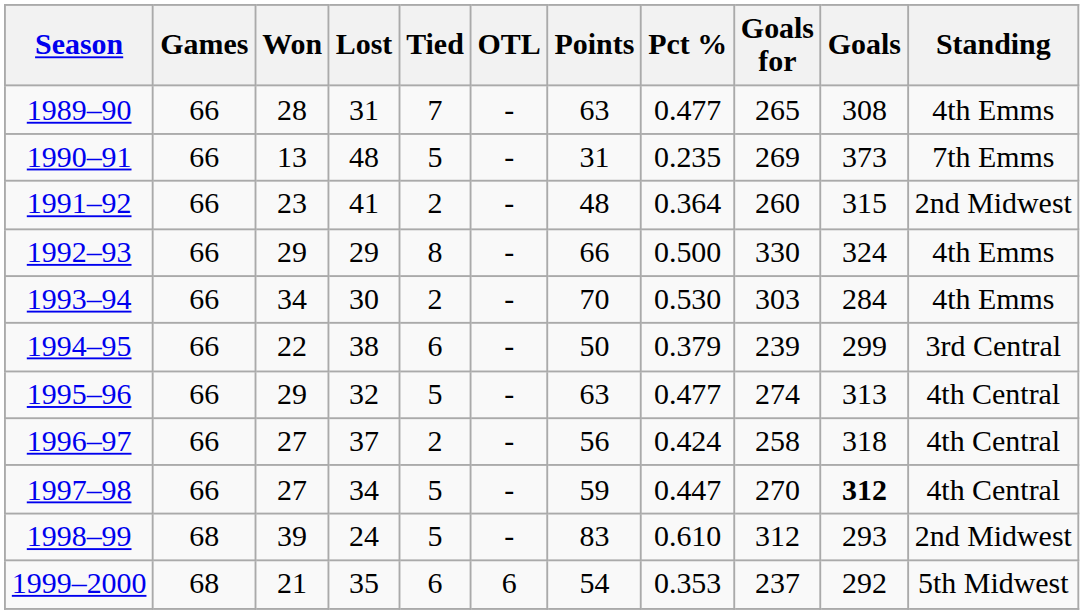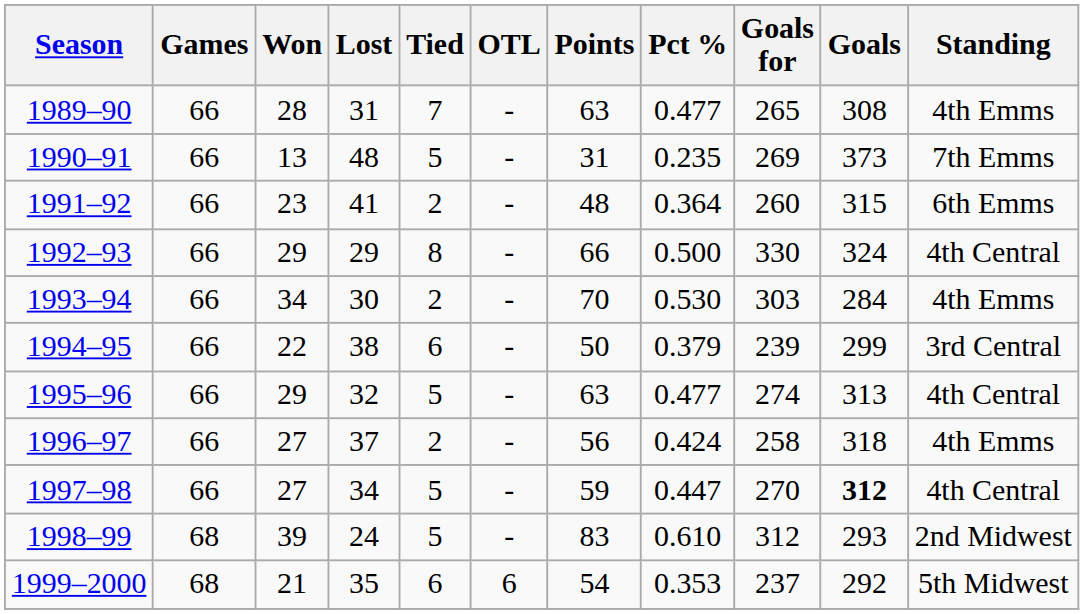 <table class="wikitable">
 <tr>
 <th><a href='#'>Season</a></th>
 <th>Games</th>
 <th>Won</th>
 <th>Lost</th>
 <th>Tied</th>
 <th>OTL</th>
 <th>Points</th>
 <th>Pct %</th>
 <th>Goals<br>for</th>
 <th>Goals<br></th>
 <th>Standing</th>
 </tr>
 <tr align="center">
 <td><a href='#'>1989–90</a></td>
 <td>66</td>
 <td>28</td>
 <td>31</td>
 <td>7</td>
 <td>-</td>
 <td>63</td>
 <td>0.477</td>
 <td>265</td>
 <td>308</td>
 <td>4th Emms</td>
 </tr>
 <tr align="center">
 <td><a href='#'>1990–91</a></td>
 <td>66</td>
 <td>13</td>
 <td>48</td>
 <td>5</td>
 <td>-</td>
 <td>31</td>
 <td>0.235</td>
 <td>269</td>
 <td>373</td>
 <td>7th Emms</td>
 </tr>
 <tr align="center">
 <td><a href='#'>1991–92</a></td>
 <td>66</td>
 <td>23</td>
 <td>41</td>
 <td>2</td>
 <td>-</td>
 <td>48</td>
 <td>0.364</td>
 <td>260</td>
 <td>315</td>
-<td>2nd Midwest</td>
+<td>6th Emms</td>
 </tr>
 <tr align="center">
 <td><a href='#'>1992–93</a></td>
 <td>66</td>
 <td>29</td>
 <td>29</td>
 <td>8</td>
 <td>-</td>
 <td>66</td>
 <td>0.500</td>
 <td>330</td>
 <td>324</td>
-<td>4th Emms</td>
+<td>4th Central</td>
 </tr>
 <tr align="center">
 <td><a href='#'>1993–94</a></td>
 <td>66</td>
 <td>34</td>
 <td>30</td>
 <td>2</td>
 <td>-</td>
 <td>70</td>
 <td>0.530</td>
 <td>303</td>
 <td>284</td>
 <td>4th Emms</td>
 </tr>
 <tr align="center">
 <td><a href='#'>1994–95</a></td>
 <td>66</td>
 <td>22</td>
 <td>38</td>
 <td>6</td>
 <td>-</td>
 <td>50</td>
 <td>0.379</td>
 <td>239</td>
 <td>299</td>
 <td>3rd Central</td>
 </tr>
 <tr align="center">
 <td><a href='#'>1995–96</a></td>
 <td>66</td>
 <td>29</td>
 <td>32</td>
 <td>5</td>
 <td>-</td>
 <td>63</td>
 <td>0.477</td>
 <td>274</td>
 <td>313</td>
 <td>4th Central</td>
 </tr>
 <tr align="center">
 <td><a href='#'>1996–97</a></td>
 <td>66</td>
 <td>27</td>
 <td>37</td>
 <td>2</td>
 <td>-</td>
 <td>56</td>
 <td>0.424</td>
 <td>258</td>
 <td>318</td>
-<td>4th Central</td>
+<td>4th Emms</td>
 </tr>
 <tr align="center">
 <td><a href='#'>1997–98</a></td>
 <td>66</td>
 <td>27</td>
 <td>34</td>
 <td>5</td>
 <td>-</td>
 <td>59</td>
 <td>0.447</td>
 <td>270</td>
 <td><strong>312</strong></td>
 <td>4th Central</td>
 </tr>
 <tr align="center">
 <td><a href='#'>1998–99</a></td>
 <td>68</td>
 <td>39</td>
 <td>24</td>
 <td>5</td>
 <td>-</td>
 <td>83</td>
 <td>0.610</td>
 <td>312</td>
 <td>293</td>
 <td>2nd Midwest</td>
 </tr>
 <tr align="center">
 <td><a href='#'>1999–2000</a></td>
 <td>68</td>
 <td>21</td>
 <td>35</td>
 <td>6</td>
 <td>6</td>
 <td>54</td>
 <td>0.353</td>
 <td>237</td>
 <td>292</td>
 <td>5th Midwest</td>
 </tr>
 </table>
